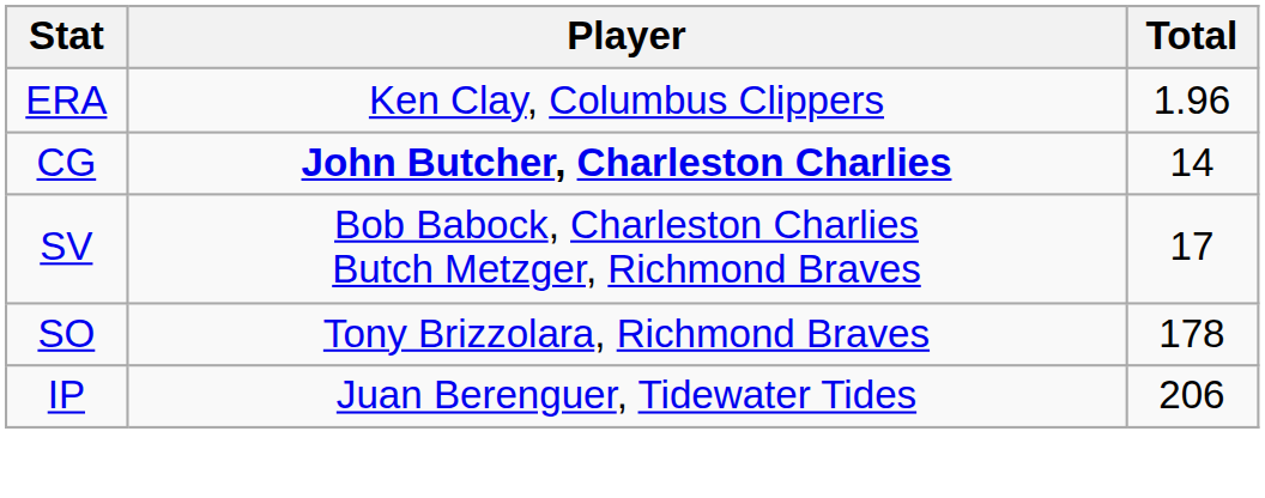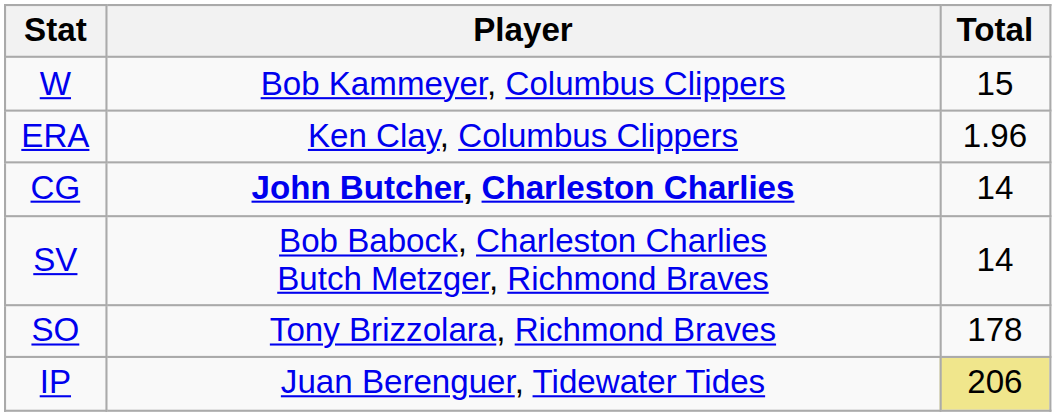 <table class="wikitable" width="40%" style="text-align:center;">
 <tr>
 <th width="5%">Stat</th>
 <th width="60%">Player</th>
 <th width="5%">Total</th>
+</tr>
+<tr>
+<td><a href='#'>W</a></td>
+<td><a href='#'>Bob Kammeyer</a>, <a href='#'>Columbus Clippers</a></td>
+<td>15</td>
 </tr>
 <tr>
 <td><a href='#'>ERA</a></td>
 <td><a href='#'>Ken Clay</a>, <a href='#'>Columbus Clippers</a></td>
 <td>1.96</td>
 </tr>
 <tr>
 <td><a href='#'>CG</a></td>
 <td><strong><a href='#'>John Butcher</a>, <a href='#'>Charleston Charlies</a></strong></td>
 <td>14</td>
 </tr>
 <tr>
 <td><a href='#'>SV</a></td>
 <td><a href='#'>Bob Babock</a>, <a href='#'>Charleston Charlies</a> <br> <a href='#'>Butch Metzger</a>, <a href='#'>Richmond Braves</a></td>
-<td>17</td>
+<td>14</td>
 </tr>
 <tr>
 <td><a href='#'>SO</a></td>
 <td><a href='#'>Tony Brizzolara</a>, <a href='#'>Richmond Braves</a></td>
 <td>178</td>
 </tr>
 <tr>
 <td><a href='#'>IP</a></td>
 <td><a href='#'>Juan Berenguer</a>, <a href='#'>Tidewater Tides</a></td>
-<td>206</td>
+<td style="background: khaki;">206</td>
 </tr>
 </table>
